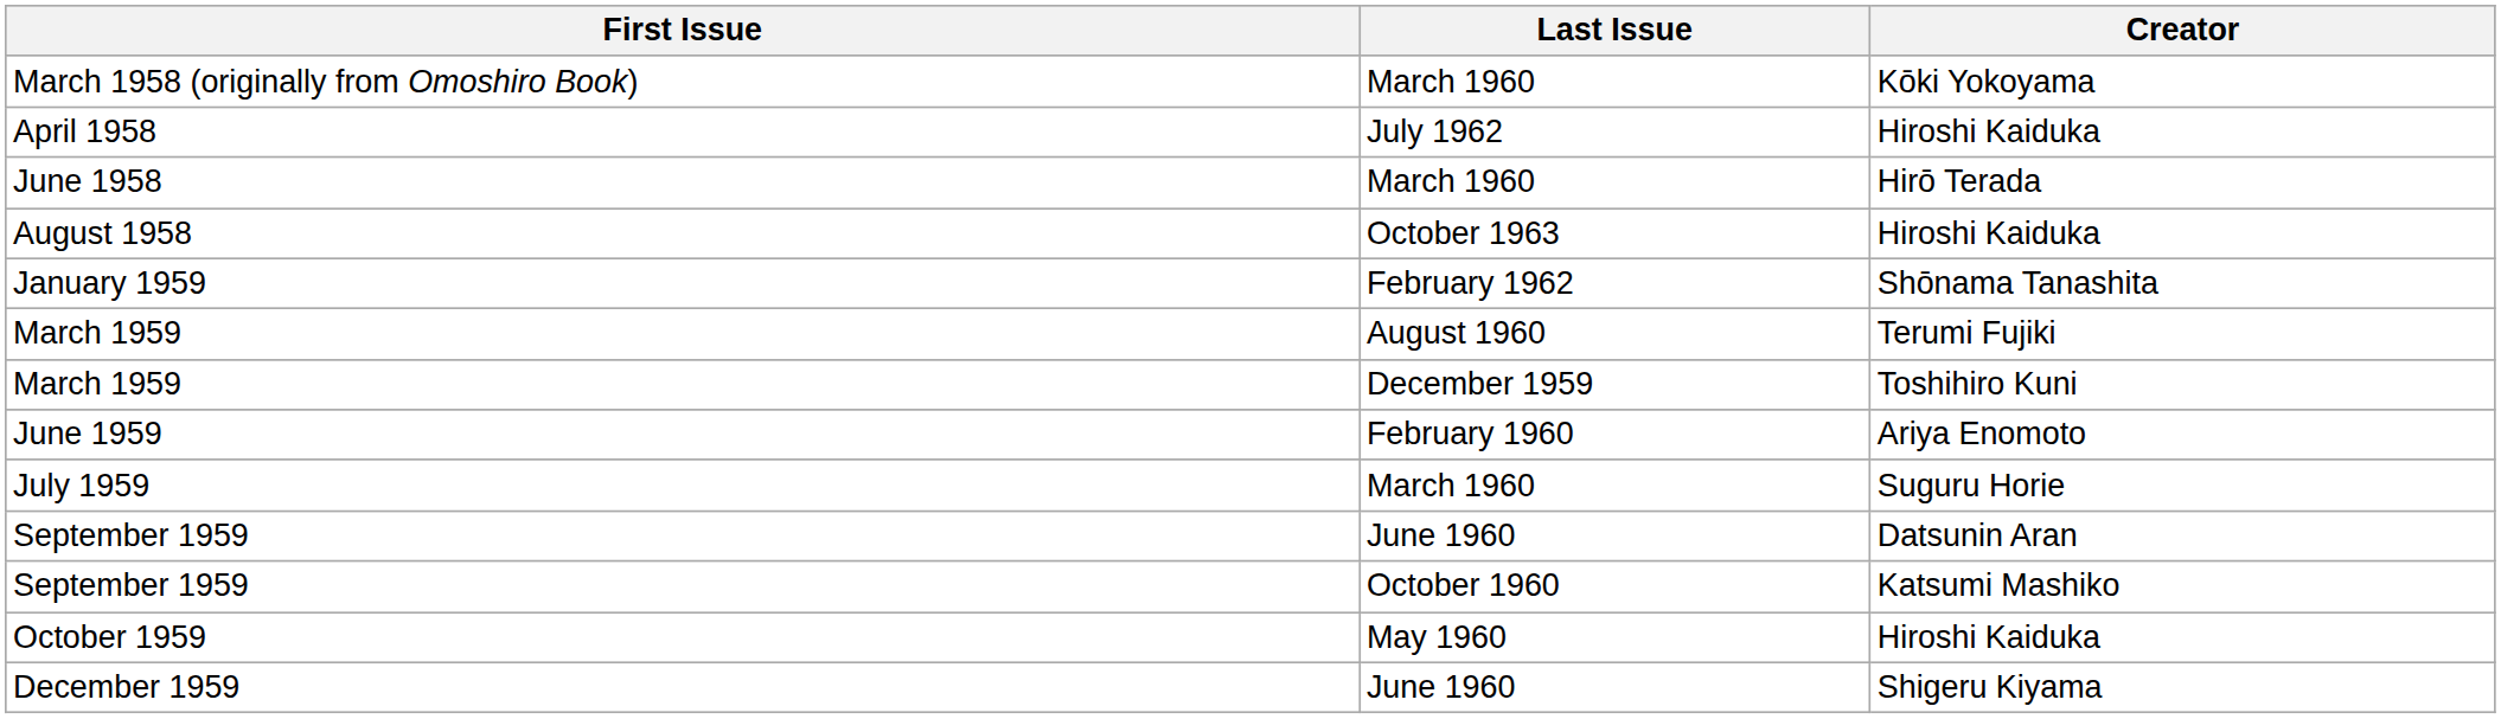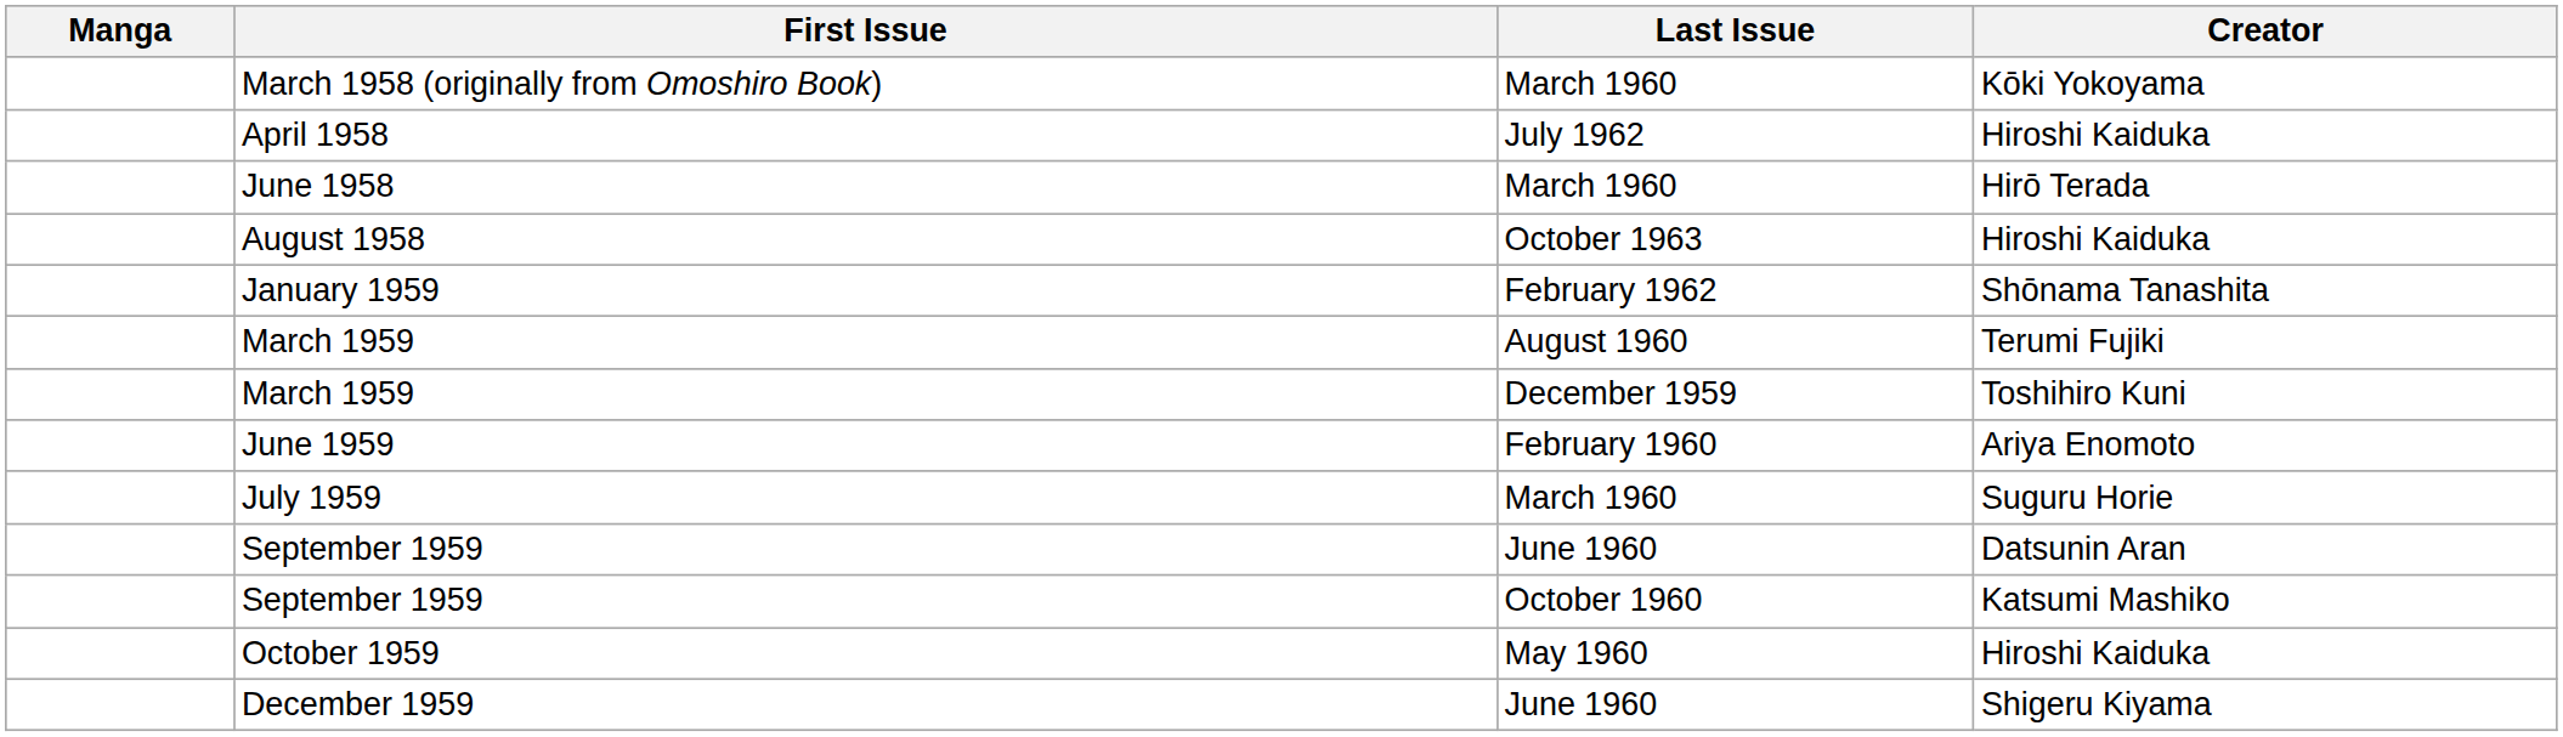 <table class="wikitable sortable" style="background: #FFF;" width="99%">
 <tr>
+<th>Manga</th>
 <th>First Issue</th>
 <th>Last Issue</th>
 <th>Creator</th>
 </tr>
 <tr>
+<td></td>
 <td>March 1958 (originally from <em>Omoshiro Book</em>)</td>
 <td>March 1960 </td>
 <td>Kōki Yokoyama</td>
 </tr>
 <tr>
+<td></td>
 <td>April 1958 </td>
 <td>July 1962</td>
 <td>Hiroshi Kaiduka</td>
 </tr>
 <tr>
+<td></td>
 <td>June 1958 </td>
 <td>March 1960 </td>
 <td>Hirō Terada</td>
 </tr>
 <tr>
+<td></td>
 <td>August 1958 </td>
 <td>October 1963</td>
 <td>Hiroshi Kaiduka</td>
 </tr>
 <tr>
+<td></td>
 <td>January 1959 </td>
 <td>February 1962</td>
 <td>Shōnama Tanashita</td>
 </tr>
 <tr>
+<td></td>
 <td>March 1959 </td>
 <td>August 1960 </td>
 <td>Terumi Fujiki</td>
 </tr>
 <tr>
+<td></td>
 <td>March 1959 </td>
 <td>December 1959 </td>
 <td>Toshihiro Kuni</td>
 </tr>
 <tr>
+<td></td>
 <td>June 1959 </td>
 <td>February 1960</td>
 <td>Ariya Enomoto</td>
 </tr>
 <tr>
+<td></td>
 <td>July 1959 </td>
 <td>March 1960 </td>
 <td>Suguru Horie</td>
 </tr>
 <tr>
+<td></td>
 <td>September 1959 </td>
 <td>June 1960 </td>
 <td>Datsunin Aran</td>
 </tr>
 <tr>
+<td></td>
 <td>September 1959 </td>
 <td>October 1960</td>
 <td>Katsumi Mashiko</td>
 </tr>
 <tr>
+<td></td>
 <td>October 1959 </td>
 <td>May 1960 </td>
 <td>Hiroshi Kaiduka</td>
 </tr>
 <tr>
+<td></td>
 <td>December 1959 </td>
 <td>June 1960 </td>
 <td>Shigeru Kiyama</td>
 </tr>
 </table>
